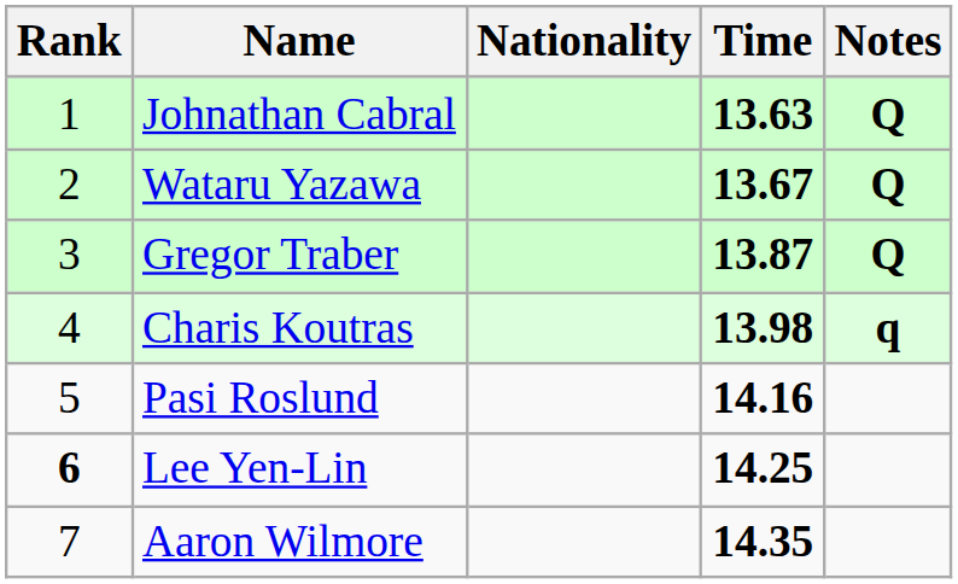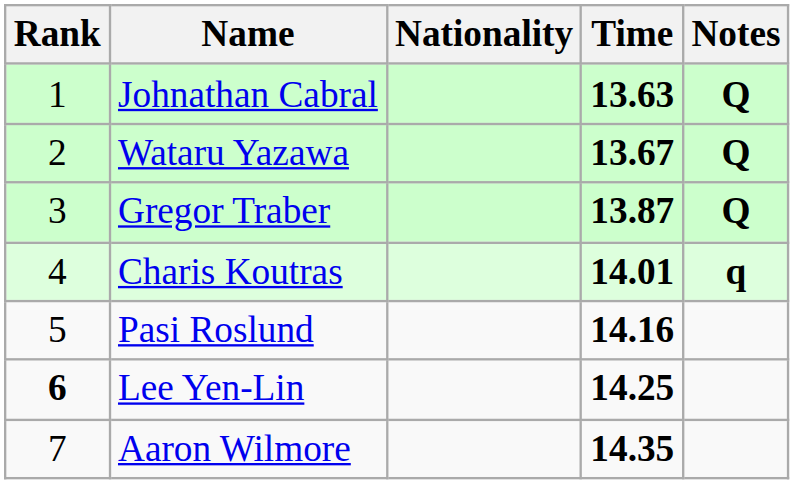 <table class="wikitable sortable" style="text-align:center">
 <tr>
 <th>Rank</th>
 <th>Name</th>
 <th>Nationality</th>
 <th>Time</th>
 <th>Notes</th>
 </tr>
 <tr bgcolor=ccffcc>
 <td>1</td>
 <td align=left><a href='#'>Johnathan Cabral</a></td>
 <td align=left></td>
 <td><strong>13.63</strong></td>
 <td><strong>Q</strong></td>
 </tr>
 <tr bgcolor=ccffcc>
 <td>2</td>
 <td align=left><a href='#'>Wataru Yazawa</a></td>
 <td align=left></td>
 <td><strong>13.67</strong></td>
 <td><strong>Q</strong></td>
 </tr>
 <tr bgcolor=ccffcc>
 <td>3</td>
 <td align=left><a href='#'>Gregor Traber</a></td>
 <td align=left></td>
 <td><strong>13.87</strong></td>
 <td><strong>Q</strong></td>
 </tr>
 <tr bgcolor=ddffdd>
 <td>4</td>
 <td align=left><a href='#'>Charis Koutras</a></td>
 <td align=left></td>
-<td><strong>13.98</strong></td>
+<td><strong>14.01</strong></td>
 <td><strong>q</strong></td>
 </tr>
 <tr>
 <td>5</td>
 <td align=left><a href='#'>Pasi Roslund</a></td>
 <td align=left></td>
 <td><strong>14.16</strong></td>
 <td></td>
 </tr>
 <tr>
 <td><strong>6</strong></td>
 <td align=left><a href='#'>Lee Yen-Lin</a></td>
 <td align=left></td>
 <td><strong>14.25</strong></td>
 <td></td>
 </tr>
 <tr>
 <td>7</td>
 <td align=left><a href='#'>Aaron Wilmore</a></td>
 <td align=left></td>
 <td><strong>14.35</strong></td>
 <td></td>
 </tr>
 </table>
